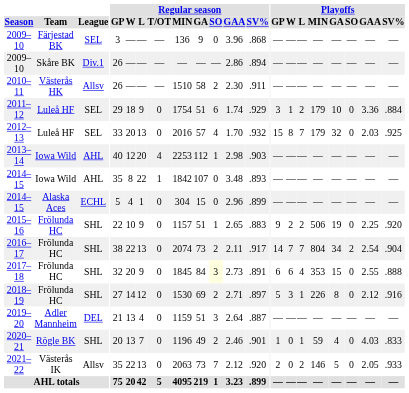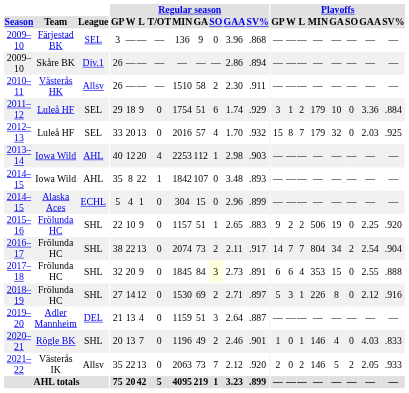 <table border="0" cellpadding="1" cellspacing="0" style="text-align:center; width:74%">
 <tr align="center" bgcolor="#e0e0e0">
 <th align="center" colspan="3" bgcolor="#ffffff"></th>
 <th rowspan="101" align="center" bgcolor="#ffffff"></th>
 <th align="center" colspan="9" bgcolor="#e0e0e0"><a href='#'>Regular season</a></th>
 <th rowspan="101" align="center" bgcolor="#ffffff"></th>
 <th align="center" colspan="8" bgcolor="#e0e0e0"><a href='#'>Playoffs</a></th>
 </tr>
 <tr ALIGN="center" bgcolor="#e0e0e0">
 <th><a href='#'>Season</a></th>
 <th>Team</th>
 <th>League</th>
 <th>GP</th>
 <th>W</th>
 <th>L</th>
 <th>T/OT</th>
 <th>MIN</th>
 <th>GA</th>
 <th><a href='#'>SO</a></th>
 <th><a href='#'>GAA</a></th>
 <th><a href='#'>SV%</a></th>
 <th>GP</th>
 <th>W</th>
 <th>L</th>
 <th>MIN</th>
 <th>GA</th>
 <th>SO</th>
 <th>GAA</th>
 <th>SV%</th>
 </tr>
 <tr ALIGN="center">
 <td><a href='#'>2009–10</a></td>
 <td><a href='#'>Färjestad BK</a></td>
 <td><a href='#'>SEL</a></td>
 <td>3</td>
 <td>—</td>
 <td>—</td>
 <td>—</td>
 <td>136</td>
 <td>9</td>
 <td>0</td>
 <td>3.96</td>
 <td>.868</td>
 <td>—</td>
 <td>—</td>
 <td>—</td>
 <td>—</td>
 <td>—</td>
 <td>—</td>
 <td>—</td>
 <td>—</td>
 </tr>
 <tr bgcolor="#f0f0f0">
 <td>2009–10</td>
 <td>Skåre BK</td>
 <td><a href='#'>Div.1</a></td>
 <td>26</td>
 <td>—</td>
 <td>—</td>
 <td>—</td>
 <td>—</td>
 <td>—</td>
 <td>—</td>
 <td>2.86</td>
 <td>.894</td>
 <td>—</td>
 <td>—</td>
 <td>—</td>
 <td>—</td>
 <td>—</td>
 <td>—</td>
 <td>—</td>
 <td>—</td>
 </tr>
 <tr ALIGN="center">
 <td><a href='#'>2010–11</a></td>
 <td><a href='#'>Västerås HK</a></td>
 <td><a href='#'>Allsv</a></td>
 <td>26</td>
 <td>—</td>
 <td>—</td>
 <td>—</td>
 <td>1510</td>
 <td>58</td>
 <td>2</td>
 <td>2.30</td>
 <td>.911</td>
 <td>—</td>
 <td>—</td>
 <td>—</td>
 <td>—</td>
 <td>—</td>
 <td>—</td>
 <td>—</td>
 <td>—</td>
 </tr>
 <tr ALIGN="center" bgcolor="#f0f0f0">
 <td><a href='#'>2011–12</a></td>
 <td><a href='#'>Luleå HF</a></td>
 <td>SEL</td>
 <td>29</td>
 <td>18</td>
 <td>9</td>
 <td>0</td>
 <td>1754</td>
 <td>51</td>
 <td>6</td>
 <td>1.74</td>
 <td>.929</td>
 <td>3</td>
 <td>1</td>
 <td>2</td>
 <td>179</td>
 <td>10</td>
 <td>0</td>
 <td>3.36</td>
 <td>.884</td>
 </tr>
 <tr ALIGN="center">
 <td><a href='#'>2012–13</a></td>
 <td>Luleå HF</td>
 <td>SEL</td>
 <td>33</td>
 <td>20</td>
 <td>13</td>
 <td>0</td>
 <td>2016</td>
 <td>57</td>
 <td>4</td>
 <td>1.70</td>
 <td>.932</td>
 <td>15</td>
 <td>8</td>
 <td>7</td>
 <td>179</td>
 <td>32</td>
 <td>0</td>
 <td>2.03</td>
 <td>.925</td>
 </tr>
 <tr ALIGN="center" bgcolor="#f0f0f0">
 <td><a href='#'>2013–14</a></td>
 <td><a href='#'>Iowa Wild</a></td>
 <td><a href='#'>AHL</a></td>
 <td>40</td>
 <td>12</td>
 <td>20</td>
 <td>4</td>
 <td>2253</td>
 <td>112</td>
 <td>1</td>
 <td>2.98</td>
 <td>.903</td>
 <td>—</td>
 <td>—</td>
 <td>—</td>
 <td>—</td>
 <td>—</td>
 <td>—</td>
 <td>—</td>
 <td>—</td>
 </tr>
 <tr ALIGN="center">
 <td><a href='#'>2014–15</a></td>
 <td>Iowa Wild</td>
 <td>AHL</td>
 <td>35</td>
 <td>8</td>
 <td>22</td>
 <td>1</td>
 <td>1842</td>
 <td>107</td>
 <td>0</td>
 <td>3.48</td>
 <td>.893</td>
 <td>—</td>
 <td>—</td>
 <td>—</td>
 <td>—</td>
 <td>—</td>
 <td>—</td>
 <td>—</td>
 <td>—</td>
 </tr>
 <tr ALIGN="center" bgcolor="#f0f0f0">
 <td><a href='#'>2014–15</a></td>
 <td><a href='#'>Alaska Aces</a></td>
 <td><a href='#'>ECHL</a></td>
 <td>5</td>
 <td>4</td>
 <td>1</td>
 <td>0</td>
 <td>304</td>
 <td>15</td>
 <td>0</td>
 <td>2.96</td>
 <td>.899</td>
 <td>—</td>
 <td>—</td>
 <td>—</td>
 <td>—</td>
 <td>—</td>
 <td>—</td>
 <td>—</td>
 <td>—</td>
 </tr>
 <tr ALIGN="center">
 <td><a href='#'>2015–16</a></td>
 <td><a href='#'>Frölunda HC</a></td>
 <td>SHL</td>
 <td>22</td>
 <td>10</td>
 <td>9</td>
 <td>0</td>
 <td>1157</td>
 <td>51</td>
 <td>1</td>
 <td>2.65</td>
 <td>.883</td>
 <td>9</td>
 <td>2</td>
 <td>2</td>
 <td>506</td>
 <td>19</td>
 <td>0</td>
 <td>2.25</td>
 <td>.920</td>
 </tr>
 <tr ALIGN="center"  bgcolor="#f0f0f0">
 <td><a href='#'>2016–17</a></td>
 <td>Frölunda HC</td>
 <td>SHL</td>
 <td>38</td>
 <td>22</td>
 <td>13</td>
 <td>0</td>
 <td>2074</td>
 <td>73</td>
 <td>2</td>
 <td>2.11</td>
 <td>.917</td>
 <td>14</td>
 <td>7</td>
 <td>7</td>
 <td>804</td>
 <td>34</td>
 <td>2</td>
 <td>2.54</td>
 <td>.904</td>
 </tr>
 <tr ALIGN="center">
 <td><a href='#'>2017–18</a></td>
 <td>Frölunda HC</td>
 <td>SHL</td>
 <td>32</td>
 <td>20</td>
 <td>9</td>
 <td>0</td>
 <td>1845</td>
 <td>84</td>
 <td style="background: lightyellow;">3</td>
 <td>2.73</td>
 <td>.891</td>
 <td>6</td>
 <td>6</td>
 <td>4</td>
 <td>353</td>
 <td>15</td>
 <td>0</td>
 <td>2.55</td>
 <td>.888</td>
 </tr>
 <tr ALIGN="center"  bgcolor="#f0f0f0">
 <td><a href='#'>2018–19</a></td>
 <td>Frölunda HC</td>
 <td>SHL</td>
 <td>27</td>
 <td>14</td>
 <td>12</td>
 <td>0</td>
 <td>1530</td>
 <td>69</td>
 <td>2</td>
 <td>2.71</td>
 <td>.897</td>
 <td>5</td>
 <td>3</td>
 <td>1</td>
 <td>226</td>
 <td>8</td>
 <td>0</td>
 <td>2.12</td>
 <td>.916</td>
 </tr>
 <tr ALIGN="center">
 <td><a href='#'>2019–20</a></td>
 <td><a href='#'>Adler Mannheim</a></td>
 <td><a href='#'>DEL</a></td>
 <td>21</td>
 <td>13</td>
 <td>4</td>
 <td>0</td>
 <td>1159</td>
 <td>51</td>
 <td>3</td>
 <td>2.64</td>
 <td>.887</td>
 <td>—</td>
 <td>—</td>
 <td>—</td>
 <td>—</td>
 <td>—</td>
 <td>—</td>
 <td>—</td>
 <td>—</td>
 </tr>
 <tr ALIGN="center" bgcolor="#f0f0f0">
 <td><a href='#'>2020–21</a></td>
 <td><a href='#'>Rögle BK</a></td>
 <td>SHL</td>
 <td>20</td>
 <td>13</td>
 <td>7</td>
 <td>0</td>
 <td>1196</td>
 <td>49</td>
 <td>2</td>
 <td>2.46</td>
 <td>.901</td>
 <td>1</td>
 <td>0</td>
 <td>1</td>
-<td>59</td>
+<td>146</td>
 <td>4</td>
 <td>0</td>
 <td>4.03</td>
 <td>.833</td>
 </tr>
 <tr ALIGN="center">
 <td><a href='#'>2021–22</a></td>
 <td>Västerås IK</td>
 <td>Allsv</td>
 <td>35</td>
 <td>22</td>
 <td>13</td>
 <td>0</td>
 <td>2063</td>
 <td>73</td>
 <td>7</td>
 <td>2.12</td>
 <td>.920</td>
 <td>2</td>
 <td>0</td>
 <td>2</td>
 <td>146</td>
 <td>5</td>
-<td>0</td>
+<td>2</td>
 <td>2.05</td>
 <td>.933</td>
 </tr>
 <tr ALIGN="center" bgcolor="#e0e0e0">
 <th colspan="3" align="center">AHL totals</th>
 <th>75</th>
 <th>20</th>
 <th>42</th>
 <th>5</th>
 <th>4095</th>
 <th>219</th>
 <th>1</th>
 <th>3.23</th>
 <th>.899</th>
 <th>—</th>
 <th>—</th>
 <th>—</th>
 <th>—</th>
 <th>—</th>
 <th>—</th>
 <th>—</th>
 <th>—</th>
 </tr>
 </table>
